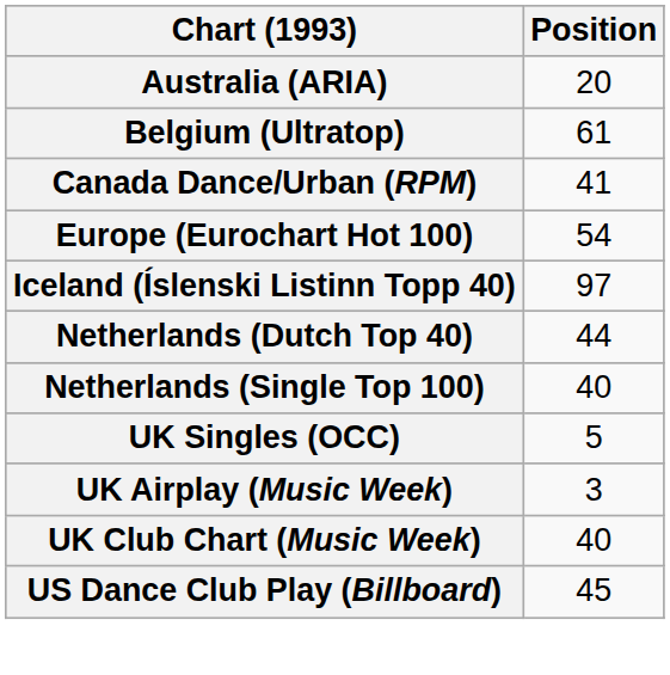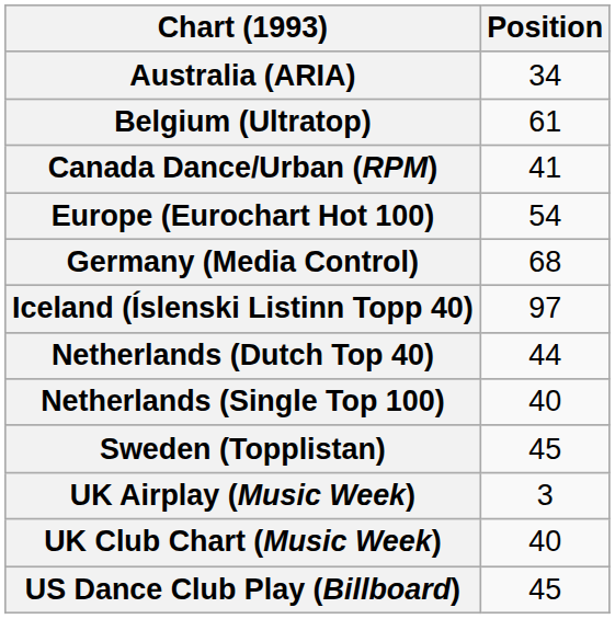 <table class="wikitable sortable plainrowheaders" style="text-align:center">
 <tr>
 <th>Chart (1993)</th>
 <th>Position</th>
 </tr>
 <tr>
 <th scope="row">Australia (ARIA)</th>
-<td>20</td>
+<td>34</td>
 </tr>
 <tr>
 <th scope="row">Belgium (Ultratop)</th>
 <td>61</td>
 </tr>
 <tr>
 <th scope="row">Canada Dance/Urban (<em>RPM</em>)</th>
 <td>41</td>
 </tr>
 <tr>
 <th scope="row">Europe (Eurochart Hot 100)</th>
 <td>54</td>
 </tr>
 <tr>
+<th scope="row">Germany (Media Control)</th>
+<td>68</td>
+</tr>
+<tr>
 <th scope="row">Iceland (Íslenski Listinn Topp 40)</th>
 <td>97</td>
 </tr>
 <tr>
 <th scope="row">Netherlands (Dutch Top 40)</th>
 <td>44</td>
 </tr>
 <tr>
 <th scope="row">Netherlands (Single Top 100)</th>
 <td>40</td>
 </tr>
 <tr>
-<th scope="row">UK Singles (OCC)</th>
-<td>5</td>
+<th scope="row">Sweden (Topplistan)</th>
+<td>45</td>
 </tr>
 <tr>
 <th scope="row">UK Airplay (<em>Music Week</em>)</th>
 <td>3</td>
 </tr>
 <tr>
 <th scope="row">UK Club Chart (<em>Music Week</em>)</th>
 <td>40</td>
 </tr>
 <tr>
 <th scope="row">US Dance Club Play (<em>Billboard</em>)</th>
 <td>45</td>
 </tr>
 </table>
